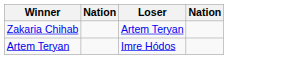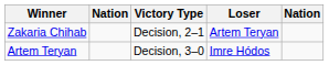 <table class="wikitable sortable" style="text-align:left;">
 <tr>
 <th>Winner</th>
 <th>Nation</th>
+<th>Victory Type</th>
 <th>Loser</th>
 <th>Nation</th>
 </tr>
 <tr>
 <td><a href='#'>Zakaria Chihab</a></td>
 <td></td>
+<td>Decision, 2–1</td>
 <td><a href='#'>Artem Teryan</a></td>
 <td></td>
 </tr>
 <tr>
 <td><a href='#'>Artem Teryan</a></td>
 <td></td>
+<td>Decision, 3–0</td>
 <td><a href='#'>Imre Hódos</a></td>
 <td></td>
 </tr>
 </table>
